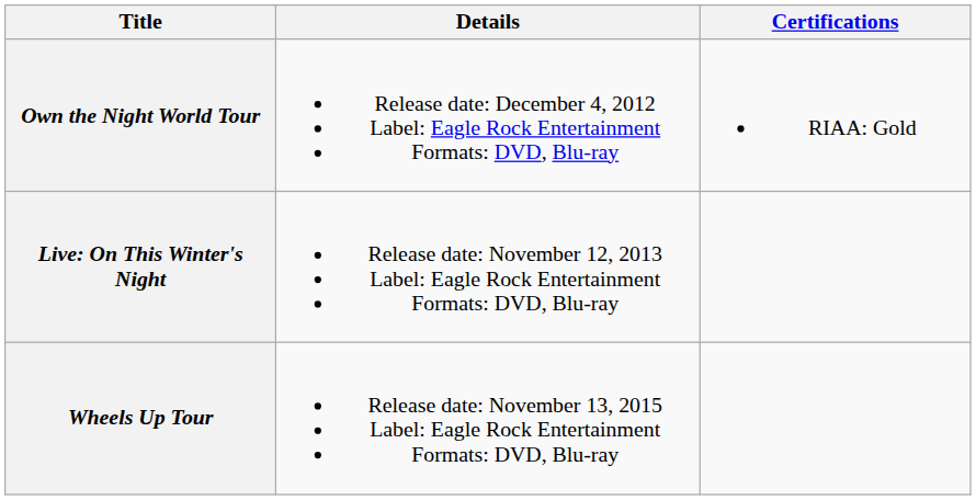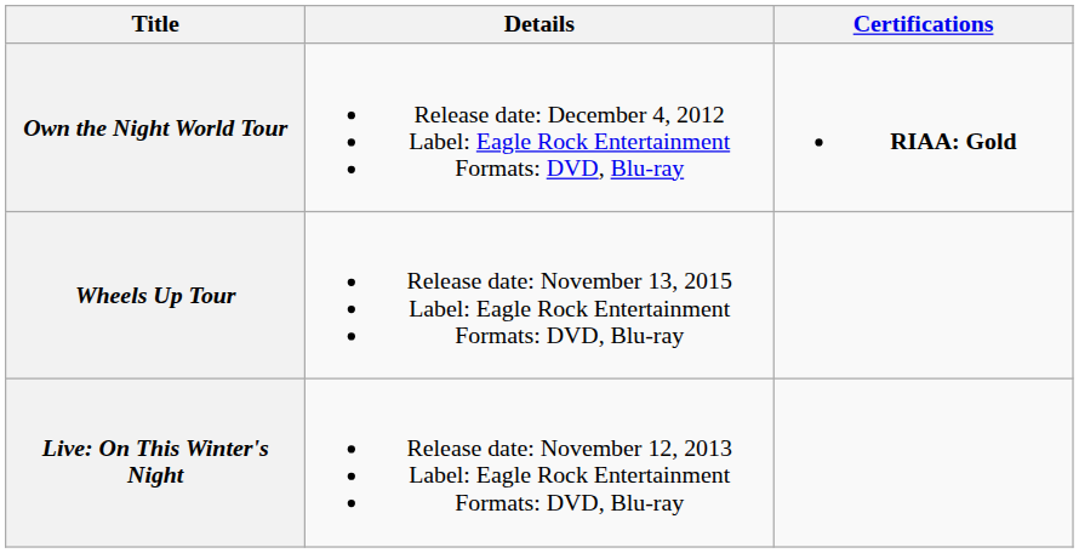 <table class="wikitable plainrowheaders" style="text-align:center;">
 <tr>
 <th scope="col" style="width:12em;">Title</th>
 <th scope="col" style="width:19em;">Details</th>
 <th scope="col" style="width:12em;"><a href='#'>Certifications</a></th>
 </tr>
 <tr>
 <th scope="row"><em>Own the Night World Tour</em></th>
 <td><br><ul><li>Release date: December 4, 2012</li><li>Label: <a href='#'>Eagle Rock Entertainment</a></li><li>Formats: <a href='#'>DVD</a>, <a href='#'>Blu-ray</a></li></ul></td>
-<td><br><ul><li>RIAA: Gold</li></ul></td>
+<td><strong><br><ul><li>RIAA: Gold</li></ul></strong></td>
+</tr>
+<tr>
+<th scope="row"><em>Wheels Up Tour</em></th>
+<td><br><ul><li>Release date: November 13, 2015</li><li>Label: Eagle Rock Entertainment</li><li>Formats: DVD, Blu-ray</li></ul></td>
+<td></td>
 </tr>
 <tr>
 <th scope="row"><em>Live: On This Winter's Night</em></th>
 <td><br><ul><li>Release date: November 12, 2013</li><li>Label: Eagle Rock Entertainment</li><li>Formats: DVD, Blu-ray</li></ul></td>
 <td></td>
 </tr>
-<tr>
-<th scope="row"><em>Wheels Up Tour</em></th>
-<td><br><ul><li>Release date: November 13, 2015</li><li>Label: Eagle Rock Entertainment</li><li>Formats: DVD, Blu-ray</li></ul></td>
-<td></td>
-</tr>
 </table>
